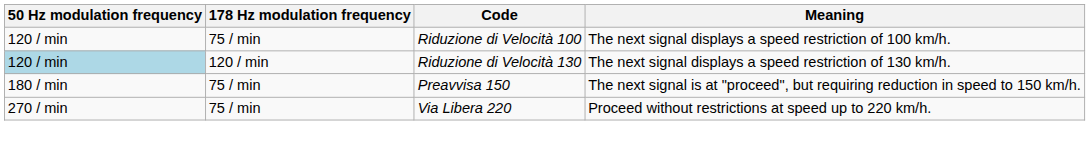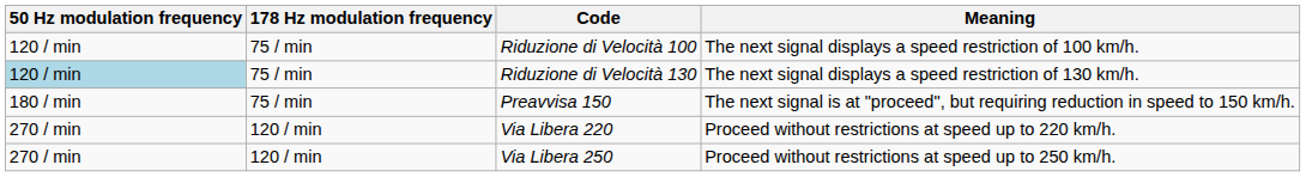 <table class="wikitable">
 <tr>
 <th>50 Hz modulation frequency</th>
 <th>178 Hz modulation frequency</th>
 <th>Code</th>
 <th>Meaning</th>
 </tr>
 <tr>
 <td>120 / min</td>
 <td>75 / min</td>
 <td><em>Riduzione di Velocità 100</em></td>
 <td>The next signal displays a speed restriction of 100 km/h.</td>
 </tr>
 <tr>
 <td style="background: lightblue;">120 / min</td>
-<td>120 / min</td>
+<td>75 / min</td>
 <td><em>Riduzione di Velocità 130</em></td>
 <td>The next signal displays a speed restriction of 130 km/h.</td>
 </tr>
 <tr>
 <td>180 / min</td>
 <td>75 / min</td>
 <td><em>Preavvisa 150</em></td>
 <td>The next signal is at "proceed", but requiring reduction in speed to 150 km/h.</td>
 </tr>
 <tr>
 <td>270 / min</td>
-<td>75 / min</td>
+<td>120 / min</td>
 <td><em>Via Libera 220</em></td>
 <td>Proceed without restrictions at speed up to 220 km/h.</td>
 </tr>
+<tr>
+<td>270 / min</td>
+<td>120 / min</td>
+<td><em>Via Libera 250</em></td>
+<td>Proceed without restrictions at speed up to 250 km/h.</td>
+</tr>
 </table>
